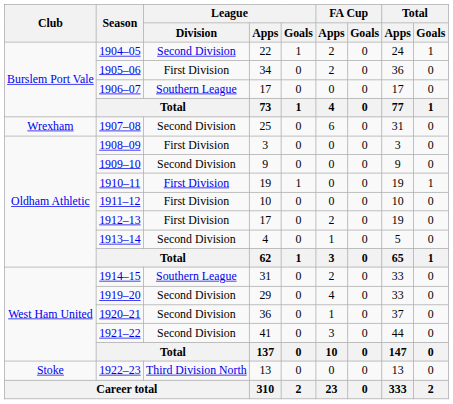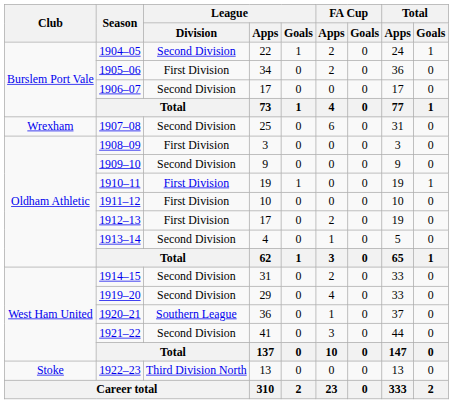 <table class="wikitable" style="text-align: center;">
 <tr>
 <th rowspan="2">Club</th>
 <th rowspan="2">Season</th>
 <th colspan="3">League</th>
 <th colspan="2">FA Cup</th>
 <th colspan="2">Total</th>
 </tr>
 <tr>
 <th>Division</th>
 <th>Apps</th>
 <th>Goals</th>
 <th>Apps</th>
 <th>Goals</th>
 <th>Apps</th>
 <th>Goals</th>
 </tr>
 <tr>
 <td rowspan="4"><a href='#'>Burslem Port Vale</a></td>
 <td><a href='#'>1904–05</a></td>
 <td><a href='#'>Second Division</a></td>
 <td>22</td>
 <td>1</td>
 <td>2</td>
 <td>0</td>
 <td>24</td>
 <td>1</td>
 </tr>
 <tr>
 <td><a href='#'>1905–06</a></td>
 <td>First Division</td>
 <td>34</td>
 <td>0</td>
 <td>2</td>
 <td>0</td>
 <td>36</td>
 <td>0</td>
 </tr>
 <tr>
 <td><a href='#'>1906–07</a></td>
-<td><a href='#'>Southern League</a></td>
+<td>Second Division</td>
 <td>17</td>
 <td>0</td>
 <td>0</td>
 <td>0</td>
 <td>17</td>
 <td>0</td>
 </tr>
 <tr>
 <th colspan="2">Total</th>
 <th>73</th>
 <th>1</th>
 <th>4</th>
 <th>0</th>
 <th>77</th>
 <th>1</th>
 </tr>
 <tr>
 <td><a href='#'>Wrexham</a></td>
 <td><a href='#'>1907–08</a></td>
 <td>Second Division</td>
 <td>25</td>
 <td>0</td>
 <td>6</td>
 <td>0</td>
 <td>31</td>
 <td>0</td>
 </tr>
 <tr>
 <td rowspan="7"><a href='#'>Oldham Athletic</a></td>
 <td><a href='#'>1908–09</a></td>
 <td>First Division</td>
 <td>3</td>
 <td>0</td>
 <td>0</td>
 <td>0</td>
 <td>3</td>
 <td>0</td>
 </tr>
 <tr>
 <td><a href='#'>1909–10</a></td>
 <td>Second Division</td>
 <td>9</td>
 <td>0</td>
 <td>0</td>
 <td>0</td>
 <td>9</td>
 <td>0</td>
 </tr>
 <tr>
 <td><a href='#'>1910–11</a></td>
 <td><a href='#'>First Division</a></td>
 <td>19</td>
 <td>1</td>
 <td>0</td>
 <td>0</td>
 <td>19</td>
 <td>1</td>
 </tr>
 <tr>
 <td><a href='#'>1911–12</a></td>
 <td>First Division</td>
 <td>10</td>
 <td>0</td>
 <td>0</td>
 <td>0</td>
 <td>10</td>
 <td>0</td>
 </tr>
 <tr>
 <td><a href='#'>1912–13</a></td>
 <td>First Division</td>
 <td>17</td>
 <td>0</td>
 <td>2</td>
 <td>0</td>
 <td>19</td>
 <td>0</td>
 </tr>
 <tr>
 <td><a href='#'>1913–14</a></td>
 <td>Second Division</td>
 <td>4</td>
 <td>0</td>
 <td>1</td>
 <td>0</td>
 <td>5</td>
 <td>0</td>
 </tr>
 <tr>
 <th colspan="2">Total</th>
 <th>62</th>
 <th>1</th>
 <th>3</th>
 <th>0</th>
 <th>65</th>
 <th>1</th>
 </tr>
 <tr>
 <td rowspan="5"><a href='#'>West Ham United</a></td>
 <td><a href='#'>1914–15</a></td>
-<td><a href='#'>Southern League</a></td>
+<td>Second Division</td>
 <td>31</td>
 <td>0</td>
 <td>2</td>
 <td>0</td>
 <td>33</td>
 <td>0</td>
 </tr>
 <tr>
 <td><a href='#'>1919–20</a></td>
 <td>Second Division</td>
 <td>29</td>
 <td>0</td>
 <td>4</td>
 <td>0</td>
 <td>33</td>
 <td>0</td>
 </tr>
 <tr>
 <td><a href='#'>1920–21</a></td>
-<td>Second Division</td>
+<td><a href='#'>Southern League</a></td>
 <td>36</td>
 <td>0</td>
 <td>1</td>
 <td>0</td>
 <td>37</td>
 <td>0</td>
 </tr>
 <tr>
 <td><a href='#'>1921–22</a></td>
 <td>Second Division</td>
 <td>41</td>
 <td>0</td>
 <td>3</td>
 <td>0</td>
 <td>44</td>
 <td>0</td>
 </tr>
 <tr>
 <th colspan="2">Total</th>
 <th>137</th>
 <th>0</th>
 <th>10</th>
 <th>0</th>
 <th>147</th>
 <th>0</th>
 </tr>
 <tr>
 <td><a href='#'>Stoke</a></td>
 <td><a href='#'>1922–23</a></td>
 <td><a href='#'>Third Division North</a></td>
 <td>13</td>
 <td>0</td>
 <td>0</td>
 <td>0</td>
 <td>13</td>
 <td>0</td>
 </tr>
 <tr>
 <th colspan="3">Career total</th>
 <th>310</th>
 <th>2</th>
 <th>23</th>
 <th>0</th>
 <th>333</th>
 <th>2</th>
 </tr>
 </table>
